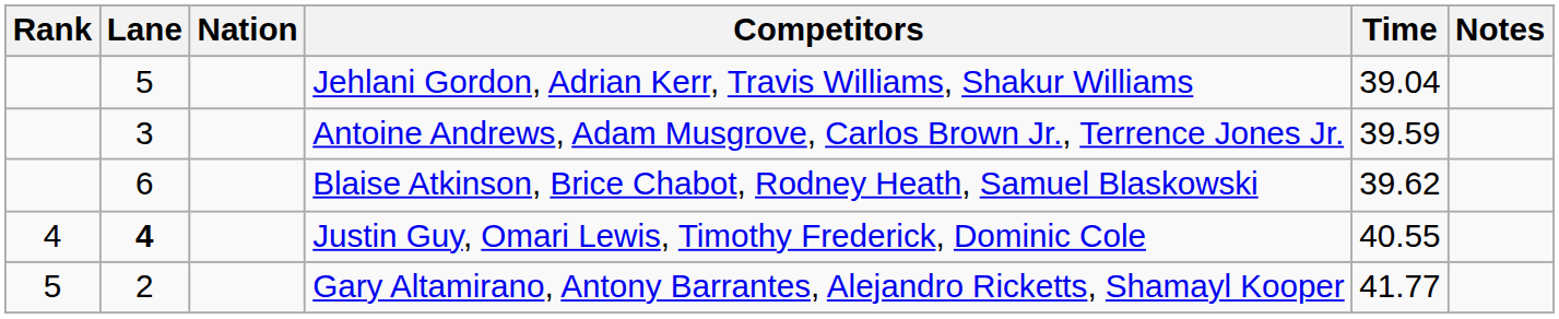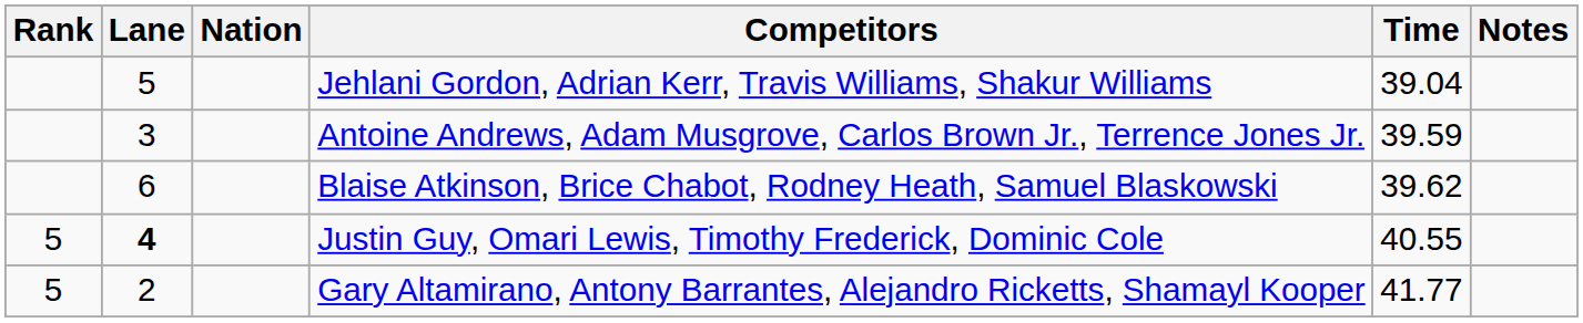 <table class="wikitable sortable" style="text-align:center">
 <tr>
 <th>Rank</th>
 <th>Lane</th>
 <th>Nation</th>
 <th>Competitors</th>
 <th>Time</th>
 <th>Notes</th>
 </tr>
 <tr>
 <td></td>
 <td>5</td>
 <td align=left></td>
 <td align=left><a href='#'>Jehlani Gordon</a>, <a href='#'>Adrian Kerr</a>, <a href='#'>Travis Williams</a>, <a href='#'>Shakur Williams</a></td>
 <td>39.04</td>
 <td></td>
 </tr>
 <tr>
 <td></td>
 <td>3</td>
 <td align=left></td>
 <td align=left><a href='#'>Antoine Andrews</a>, <a href='#'>Adam Musgrove</a>, <a href='#'>Carlos Brown Jr.</a>, <a href='#'>Terrence Jones Jr.</a></td>
 <td>39.59</td>
 <td></td>
 </tr>
 <tr>
 <td></td>
 <td>6</td>
 <td align=left></td>
 <td align=left><a href='#'>Blaise Atkinson</a>, <a href='#'>Brice Chabot</a>, <a href='#'>Rodney Heath</a>, <a href='#'>Samuel Blaskowski</a></td>
 <td>39.62</td>
 <td></td>
 </tr>
 <tr>
-<td>4</td>
+<td>5</td>
 <td><strong>4</strong></td>
 <td align=left></td>
 <td align=left><a href='#'>Justin Guy</a>, <a href='#'>Omari Lewis</a>, <a href='#'>Timothy Frederick</a>, <a href='#'>Dominic Cole</a></td>
 <td>40.55</td>
 <td></td>
 </tr>
 <tr>
 <td>5</td>
 <td>2</td>
 <td align=left></td>
 <td align=left><a href='#'>Gary Altamirano</a>, <a href='#'>Antony Barrantes</a>, <a href='#'>Alejandro Ricketts</a>, <a href='#'>Shamayl Kooper</a></td>
 <td>41.77</td>
 <td></td>
 </tr>
 </table>
